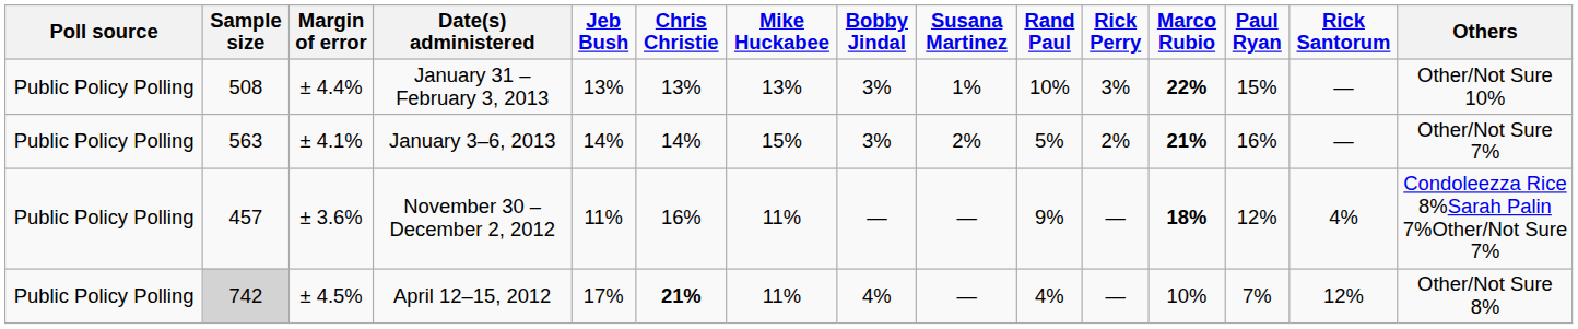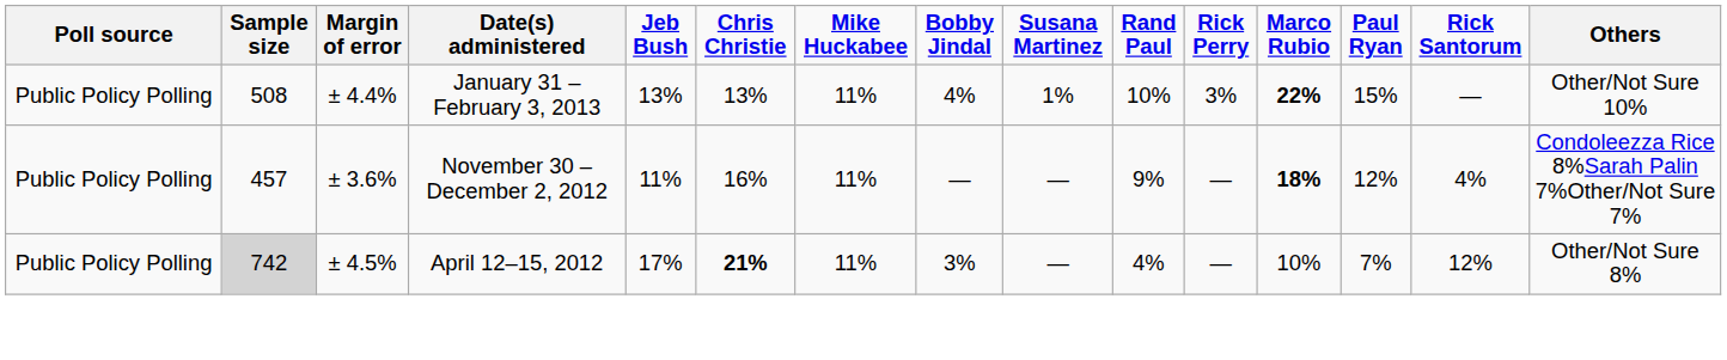 <table class="wikitable" style="text-align:center">
 <tr>
 <th style="width:150px;">Poll source</th>
 <th>Sample size</th>
 <th>Margin of error</th>
 <th style="width:150px;">Date(s) administered</th>
 <td><strong><a href='#'>Jeb Bush</a></strong></td>
 <td><strong><a href='#'>Chris Christie</a></strong></td>
 <td><strong><a href='#'>Mike Huckabee</a></strong></td>
 <td><strong><a href='#'>Bobby Jindal</a></strong></td>
 <td><strong><a href='#'>Susana Martinez</a></strong></td>
 <td><strong><a href='#'>Rand Paul</a></strong></td>
 <td><strong><a href='#'>Rick Perry</a></strong></td>
 <td><strong><a href='#'>Marco Rubio</a></strong></td>
 <td><strong><a href='#'>Paul Ryan</a></strong></td>
 <td><strong><a href='#'>Rick Santorum</a></strong></td>
 <th>Others</th>
 </tr>
 <tr>
 <td>Public Policy Polling</td>
 <td>508</td>
 <td>± 4.4%</td>
 <td>January 31 –February 3, 2013</td>
 <td>13%</td>
 <td>13%</td>
-<td>13%</td>
-<td>3%</td>
+<td>11%</td>
+<td>4%</td>
 <td>1%</td>
 <td>10%</td>
 <td>3%</td>
 <td><strong>22%</strong></td>
 <td>15%</td>
 <td>—</td>
 <td>Other/Not Sure 10%</td>
-</tr>
-<tr>
-<td>Public Policy Polling</td>
-<td>563</td>
-<td>± 4.1%</td>
-<td>January 3–6, 2013</td>
-<td>14%</td>
-<td>14%</td>
-<td>15%</td>
-<td>3%</td>
-<td>2%</td>
-<td>5%</td>
-<td>2%</td>
-<td><strong>21%</strong></td>
-<td>16%</td>
-<td>—</td>
-<td>Other/Not Sure 7%</td>
 </tr>
 <tr>
 <td>Public Policy Polling</td>
 <td>457</td>
 <td>± 3.6%</td>
 <td>November 30 – December 2, 2012</td>
 <td>11%</td>
 <td>16%</td>
 <td>11%</td>
 <td>—</td>
 <td>—</td>
 <td>9%</td>
 <td>—</td>
 <td><strong>18%</strong></td>
 <td>12%</td>
 <td>4%</td>
 <td><a href='#'>Condoleezza Rice</a> 8%<a href='#'>Sarah Palin</a> 7%Other/Not Sure 7%</td>
 </tr>
 <tr>
 <td>Public Policy Polling</td>
 <td style="background: lightgrey;">742</td>
 <td>± 4.5%</td>
 <td>April 12–15, 2012</td>
 <td>17%</td>
 <td><strong>21%</strong></td>
 <td>11%</td>
-<td>4%</td>
+<td>3%</td>
 <td>—</td>
 <td>4%</td>
 <td>—</td>
 <td>10%</td>
 <td>7%</td>
 <td>12%</td>
 <td>Other/Not Sure 8%</td>
 </tr>
 </table>
